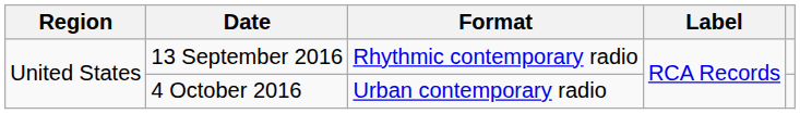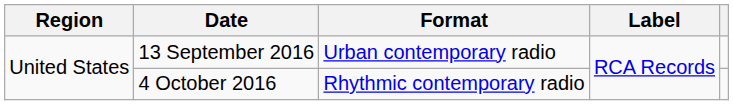 <table class=wikitable>
 <tr>
 <th>Region</th>
 <th>Date</th>
 <th>Format</th>
 <th>Label</th>
 <th></th>
 </tr>
 <tr>
 <td rowspan="2">United States</td>
 <td>13 September 2016</td>
-<td><a href='#'>Rhythmic contemporary</a> radio</td>
+<td><a href='#'>Urban contemporary</a> radio</td>
 <td rowspan="2"><a href='#'>RCA Records</a></td>
 <td></td>
 </tr>
 <tr>
 <td>4 October 2016</td>
-<td><a href='#'>Urban contemporary</a> radio</td>
+<td><a href='#'>Rhythmic contemporary</a> radio</td>
 <td></td>
 </tr>
 </table>
